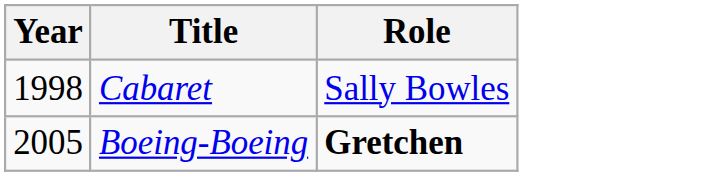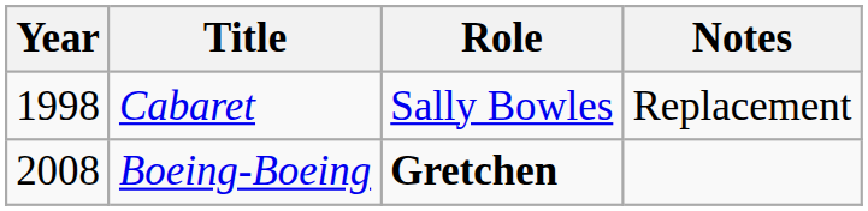 <table class="wikitable sortable">
 <tr>
 <th>Year</th>
 <th>Title</th>
 <th>Role</th>
+<th class="unsortable">Notes</th>
 </tr>
 <tr>
 <td>1998</td>
 <td><em><a href='#'>Cabaret</a></em></td>
 <td><a href='#'>Sally Bowles</a></td>
+<td>Replacement</td>
 </tr>
 <tr>
-<td>2005</td>
+<td>2008</td>
 <td><em><a href='#'>Boeing-Boeing</a></em></td>
 <td><strong>Gretchen</strong></td>
+<td></td>
 </tr>
 </table>
